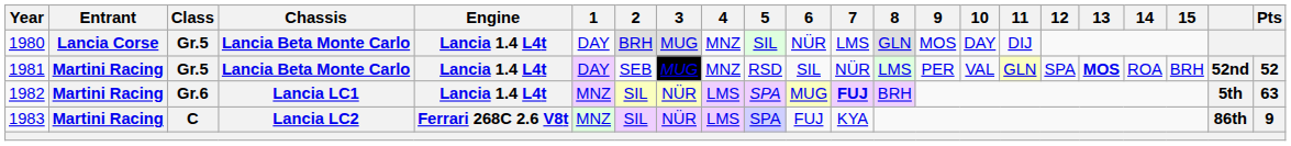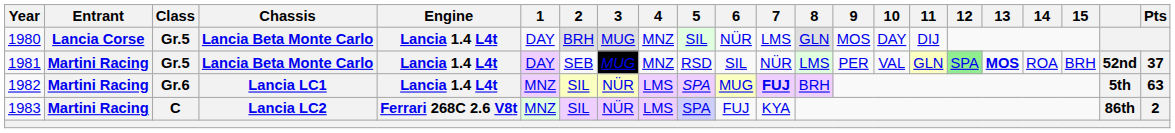 <table class="wikitable" style="text-align:center; font-size:85%">
 <tr>
 <th>Year</th>
 <th>Entrant</th>
 <th>Class</th>
 <th>Chassis</th>
 <th>Engine</th>
 <th>1</th>
 <th>2</th>
 <th>3</th>
 <th>4</th>
 <th>5</th>
 <th>6</th>
 <th>7</th>
 <th>8</th>
 <th>9</th>
 <th>10</th>
 <th>11</th>
 <th>12</th>
 <th>13</th>
 <th>14</th>
 <th>15</th>
 <th></th>
 <th>Pts</th>
 </tr>
 <tr>
 <td><a href='#'>1980</a></td>
 <th nowrap><a href='#'>Lancia Corse</a></th>
 <th>Gr.5</th>
 <th nowrap><a href='#'>Lancia Beta Monte Carlo</a></th>
 <th nowrap><a href='#'>Lancia</a> 1.4 <a href='#'>L4</a><a href='#'>t</a></th>
 <td><a href='#'>DAY</a></td>
 <td style="background:#DFDFDF;"><a href='#'>BRH</a><br></td>
 <td style="background:#DFDFDF;"><a href='#'>MUG</a><br></td>
 <td><a href='#'>MNZ</a></td>
 <td style="background:#DFFFDF;"><a href='#'>SIL</a><br></td>
 <td><a href='#'>NÜR</a></td>
 <td><a href='#'>LMS</a></td>
 <td style="background:#DFDFDF;"><a href='#'>GLN</a><br></td>
 <td><a href='#'>MOS</a></td>
 <td><a href='#'>DAY</a></td>
 <td><a href='#'>DIJ</a></td>
 <td colspan=4></td>
 <th colspan=2></th>
 </tr>
 <tr>
 <td><a href='#'>1981</a></td>
 <th nowrap><a href='#'>Martini Racing</a></th>
 <th>Gr.5</th>
 <th nowrap><a href='#'>Lancia Beta Monte Carlo</a></th>
 <th nowrap><a href='#'>Lancia</a> 1.4 <a href='#'>L4</a><a href='#'>t</a></th>
 <td style="background:#EFCFFF;"><a href='#'>DAY</a><br></td>
 <td><a href='#'>SEB</a></td>
 <td style="background:#000000; color:white"><em><a href='#'><span>MUG</span></a></em><br></td>
 <td><a href='#'>MNZ</a></td>
 <td><a href='#'>RSD</a></td>
 <td><a href='#'>SIL</a></td>
 <td><a href='#'>NÜR</a></td>
 <td style="background:#DFFFDF;"><a href='#'>LMS</a><br></td>
 <td><a href='#'>PER</a></td>
 <td><a href='#'>VAL</a></td>
 <td style="background:#FBFFBF;"><a href='#'>GLN</a><br></td>
-<td><a href='#'>SPA</a></td>
+<td style="background: lightgreen;"><a href='#'>SPA</a></td>
 <td><strong><a href='#'>MOS</a></strong></td>
 <td><a href='#'>ROA</a></td>
 <td><a href='#'>BRH</a></td>
 <th>52nd</th>
-<th>52</th>
+<th>37</th>
 </tr>
 <tr>
 <td><a href='#'>1982</a></td>
 <th nowrap><a href='#'>Martini Racing</a></th>
 <th>Gr.6</th>
 <th nowrap><a href='#'>Lancia LC1</a></th>
 <th nowrap><a href='#'>Lancia</a> 1.4 <a href='#'>L4</a><a href='#'>t</a></th>
 <td style="background:#EFCFFF;"><a href='#'>MNZ</a><br></td>
 <td style="background:#FBFFBF;"><a href='#'>SIL</a><br></td>
 <td style="background:#FBFFBF;"><a href='#'>NÜR</a><br></td>
 <td style="background:#EFCFFF;"><a href='#'>LMS</a><br></td>
 <td style="background:#EFCFFF;"><em><a href='#'>SPA</a></em><br></td>
 <td style="background:#FBFFBF;"><a href='#'>MUG</a><br></td>
 <td style="background:#EFCFFF;"><strong><a href='#'>FUJ</a></strong><br></td>
 <td style="background:#EFCFFF;"><a href='#'>BRH</a><br></td>
 <td colspan=7></td>
 <th>5th</th>
 <th>63</th>
 </tr>
 <tr>
 <td><a href='#'>1983</a></td>
 <th nowrap><a href='#'>Martini Racing</a></th>
 <th>C</th>
 <th nowrap><a href='#'>Lancia LC2</a></th>
 <th nowrap><a href='#'>Ferrari</a> 268C 2.6 <a href='#'>V8</a><a href='#'>t</a></th>
 <td style="background:#DFFFDF;"><a href='#'>MNZ</a><br></td>
 <td style="background:#EFCFFF;"><a href='#'>SIL</a><br></td>
 <td style="background:#EFCFFF;"><a href='#'>NÜR</a><br></td>
 <td style="background:#EFCFFF;"><a href='#'>LMS</a><br></td>
 <td style="background:#CFCFFF;"><a href='#'>SPA</a><br></td>
 <td><a href='#'>FUJ</a></td>
 <td><a href='#'>KYA</a></td>
 <td colspan=8></td>
 <th>86th</th>
-<th>9</th>
+<th>2</th>
 </tr>
 <tr>
 <th colspan="22"></th>
 </tr>
 </table>
